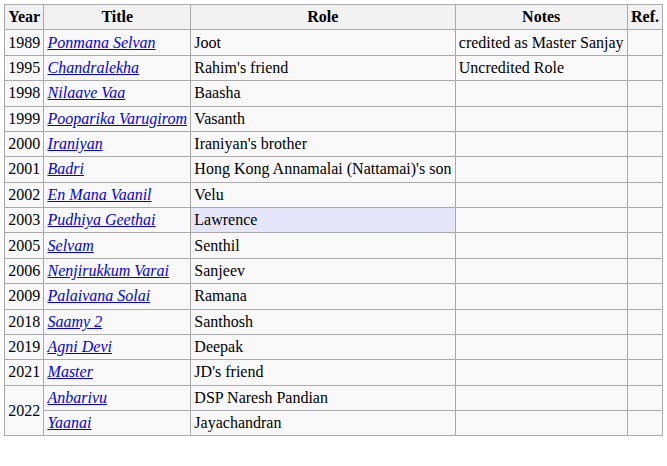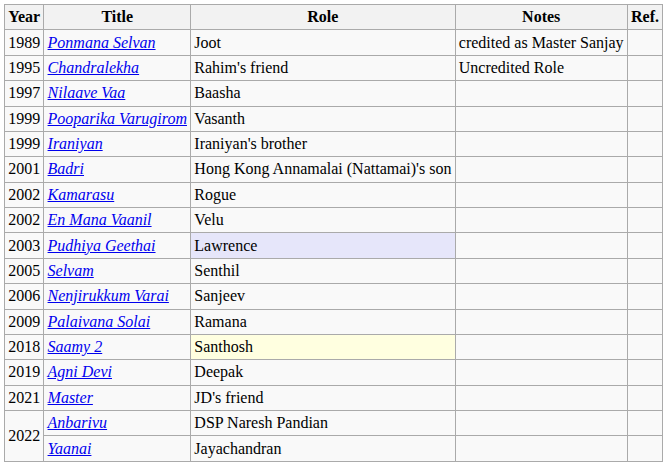 <table class="wikitable sortable">
 <tr>
 <th>Year</th>
 <th>Title</th>
 <th>Role</th>
 <th>Notes</th>
 <th>Ref.</th>
 </tr>
 <tr>
 <td>1989</td>
 <td><em><a href='#'>Ponmana Selvan</a></em></td>
 <td>Joot</td>
 <td>credited as Master Sanjay</td>
 <td></td>
 </tr>
 <tr>
 <td>1995</td>
 <td><em><a href='#'>Chandralekha</a></em></td>
 <td>Rahim's friend</td>
 <td>Uncredited Role</td>
 <td></td>
 </tr>
 <tr>
-<td>1998</td>
+<td>1997</td>
 <td><em><a href='#'>Nilaave Vaa</a></em></td>
 <td>Baasha</td>
 <td></td>
 <td></td>
 </tr>
 <tr>
 <td>1999</td>
 <td><em><a href='#'>Pooparika Varugirom</a></em></td>
 <td>Vasanth</td>
 <td></td>
 <td></td>
 </tr>
 <tr>
-<td>2000</td>
+<td>1999</td>
 <td><em><a href='#'>Iraniyan</a></em></td>
 <td>Iraniyan's brother</td>
 <td></td>
 <td></td>
 </tr>
 <tr>
 <td>2001</td>
 <td><em><a href='#'>Badri</a></em></td>
 <td>Hong Kong Annamalai (Nattamai)'s son</td>
+<td></td>
+<td></td>
+</tr>
+<tr>
+<td>2002</td>
+<td><em><a href='#'>Kamarasu</a></em></td>
+<td>Rogue</td>
 <td></td>
 <td></td>
 </tr>
 <tr>
 <td>2002</td>
 <td><em><a href='#'>En Mana Vaanil</a></em></td>
 <td>Velu</td>
 <td></td>
 <td></td>
 </tr>
 <tr>
 <td>2003</td>
 <td><em><a href='#'>Pudhiya Geethai</a></em></td>
 <td style="background: lavender;">Lawrence</td>
 <td></td>
 <td></td>
 </tr>
 <tr>
 <td>2005</td>
 <td><em><a href='#'>Selvam</a></em></td>
 <td>Senthil</td>
 <td></td>
 <td></td>
 </tr>
 <tr>
 <td>2006</td>
 <td><em><a href='#'>Nenjirukkum Varai</a></em></td>
 <td>Sanjeev</td>
 <td></td>
 <td></td>
 </tr>
 <tr>
 <td>2009</td>
 <td><em><a href='#'>Palaivana Solai</a></em></td>
 <td>Ramana</td>
 <td></td>
 <td></td>
 </tr>
 <tr>
 <td>2018</td>
 <td><em><a href='#'>Saamy 2</a></em></td>
-<td>Santhosh</td>
+<td style="background: lightyellow;">Santhosh</td>
 <td></td>
 <td></td>
 </tr>
 <tr>
 <td>2019</td>
 <td><em><a href='#'>Agni Devi</a></em></td>
 <td>Deepak</td>
 <td></td>
 <td></td>
 </tr>
 <tr>
 <td>2021</td>
 <td><em><a href='#'>Master</a></em></td>
 <td>JD's friend</td>
 <td></td>
 <td></td>
 </tr>
 <tr>
 <td rowspan="2">2022</td>
 <td><em><a href='#'>Anbarivu</a></em></td>
 <td>DSP Naresh Pandian</td>
 <td></td>
 <td></td>
 </tr>
 <tr>
 <td><em><a href='#'>Yaanai</a></em></td>
 <td>Jayachandran</td>
 <td></td>
 <td></td>
 </tr>
 <tr>
 </tr>
 </table>
